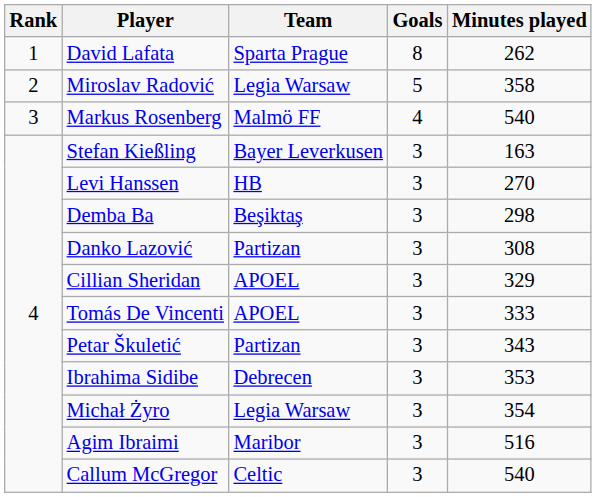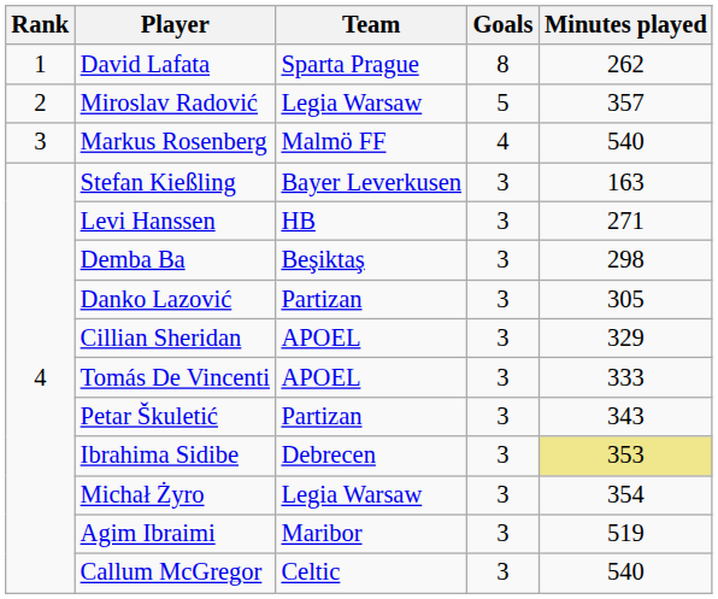 <table class="wikitable" style="text-align:center">
 <tr>
 <th>Rank</th>
 <th>Player</th>
 <th>Team</th>
 <th>Goals</th>
 <th>Minutes played</th>
 </tr>
 <tr>
 <td>1</td>
 <td align=left> <a href='#'>David Lafata</a></td>
 <td align=left> <a href='#'>Sparta Prague</a></td>
 <td>8</td>
 <td>262</td>
 </tr>
 <tr>
 <td>2</td>
 <td align=left> <a href='#'>Miroslav Radović</a></td>
 <td align=left> <a href='#'>Legia Warsaw</a></td>
 <td>5</td>
-<td>358</td>
+<td>357</td>
 </tr>
 <tr>
 <td>3</td>
 <td align=left> <a href='#'>Markus Rosenberg</a></td>
 <td align=left> <a href='#'>Malmö FF</a></td>
 <td>4</td>
 <td>540</td>
 </tr>
 <tr>
 <td rowspan=11>4</td>
 <td align=left> <a href='#'>Stefan Kießling</a></td>
 <td align=left> <a href='#'>Bayer Leverkusen</a></td>
 <td>3</td>
 <td>163</td>
 </tr>
 <tr>
 <td align=left> <a href='#'>Levi Hanssen</a></td>
 <td align=left> <a href='#'>HB</a></td>
 <td>3</td>
-<td>270</td>
+<td>271</td>
 </tr>
 <tr>
 <td align=left> <a href='#'>Demba Ba</a></td>
 <td align=left> <a href='#'>Beşiktaş</a></td>
 <td>3</td>
 <td>298</td>
 </tr>
 <tr>
 <td align=left> <a href='#'>Danko Lazović</a></td>
 <td align=left> <a href='#'>Partizan</a></td>
 <td>3</td>
-<td>308</td>
+<td>305</td>
 </tr>
 <tr>
 <td align=left> <a href='#'>Cillian Sheridan</a></td>
 <td align=left> <a href='#'>APOEL</a></td>
 <td>3</td>
 <td>329</td>
 </tr>
 <tr>
 <td align=left> <a href='#'>Tomás De Vincenti</a></td>
 <td align=left> <a href='#'>APOEL</a></td>
 <td>3</td>
 <td>333</td>
 </tr>
 <tr>
 <td align=left> <a href='#'>Petar Škuletić</a></td>
 <td align=left> <a href='#'>Partizan</a></td>
 <td>3</td>
 <td>343</td>
 </tr>
 <tr>
 <td align=left> <a href='#'>Ibrahima Sidibe</a></td>
 <td align=left> <a href='#'>Debrecen</a></td>
 <td>3</td>
-<td>353</td>
+<td style="background: khaki;">353</td>
 </tr>
 <tr>
 <td align=left> <a href='#'>Michał Żyro</a></td>
 <td align=left> <a href='#'>Legia Warsaw</a></td>
 <td>3</td>
 <td>354</td>
 </tr>
 <tr>
 <td align=left> <a href='#'>Agim Ibraimi</a></td>
 <td align=left> <a href='#'>Maribor</a></td>
 <td>3</td>
-<td>516</td>
+<td>519</td>
 </tr>
 <tr>
 <td align=left> <a href='#'>Callum McGregor</a></td>
 <td align=left> <a href='#'>Celtic</a></td>
 <td>3</td>
 <td>540</td>
 </tr>
 </table>
